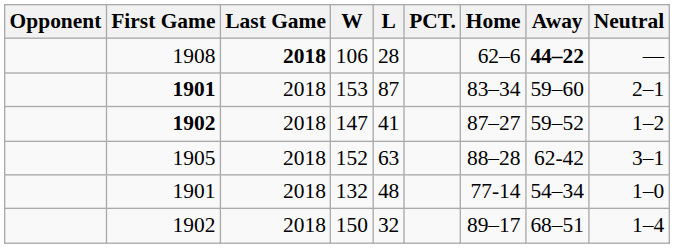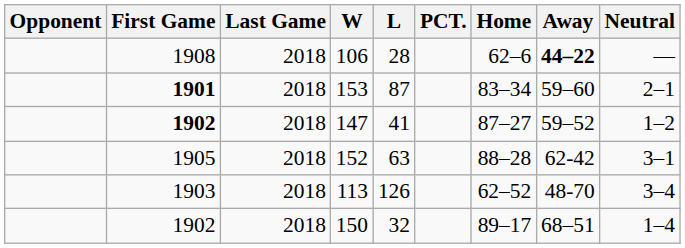 <table class="wikitable sortable sort-under" style="text-align:right">
 <tr>
 <th>Opponent</th>
 <th>First Game</th>
 <th>Last Game</th>
 <th>W</th>
 <th>L</th>
 <th>PCT.</th>
 <th>Home</th>
 <th>Away</th>
 <th>Neutral</th>
 </tr>
 <tr>
 <td></td>
 <td>1908</td>
-<td><strong>2018</strong></td>
+<td>2018</td>
 <td>106</td>
 <td>28</td>
 <td></td>
 <td>62–6</td>
 <td><strong>44–22</strong></td>
 <td>—</td>
 </tr>
 <tr>
 <td></td>
 <td><strong>1901</strong></td>
 <td>2018</td>
 <td>153</td>
 <td>87</td>
 <td></td>
 <td>83–34</td>
 <td>59–60</td>
 <td>2–1</td>
 </tr>
 <tr>
 <td></td>
 <td><strong>1902</strong></td>
 <td>2018</td>
 <td>147</td>
 <td>41</td>
 <td></td>
 <td>87–27</td>
 <td>59–52</td>
 <td>1–2</td>
 </tr>
 <tr>
 <td></td>
 <td>1905</td>
 <td>2018</td>
 <td>152</td>
 <td>63</td>
 <td></td>
 <td>88–28</td>
 <td>62-42</td>
 <td>3–1</td>
 </tr>
 <tr>
 <td></td>
-<td>1901</td>
+<td>1903</td>
 <td>2018</td>
-<td>132</td>
-<td>48</td>
+<td>113</td>
+<td>126</td>
 <td></td>
-<td>77-14</td>
-<td>54–34</td>
-<td>1–0</td>
+<td>62–52</td>
+<td>48-70</td>
+<td>3–4</td>
 </tr>
 <tr>
 <td></td>
 <td>1902</td>
 <td>2018</td>
 <td>150</td>
 <td>32</td>
 <td></td>
 <td>89–17</td>
 <td>68–51</td>
 <td>1–4</td>
 </tr>
 </table>
